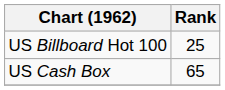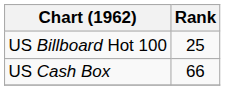 <table class="wikitable">
 <tr>
 <th>Chart (1962)</th>
 <th style="text-align:center;">Rank</th>
 </tr>
 <tr>
 <td>US <em>Billboard</em> Hot 100</td>
 <td style="text-align:center;">25</td>
 </tr>
 <tr>
 <td>US <em>Cash Box</em> </td>
-<td style="text-align:center;">65</td>
+<td style="text-align:center;">66</td>
 </tr>
 <tr>
 </tr>
 </table>
